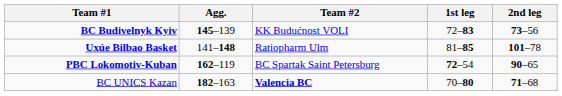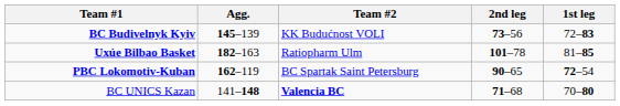 <table class=wikitable style="text-align:center">
 <tr>
 <th width=250>Team #1</th>
 <th width=100>Agg.</th>
 <th width=250>Team #2</th>
+<th width=88>2nd leg</th>
 <th width=88>1st leg</th>
-<th width=88>2nd leg</th>
 </tr>
 <tr>
 <td align=right><strong><a href='#'>BC Budivelnyk Kyiv</a></strong> </td>
 <td><strong>145</strong>–139</td>
 <td align=left> <a href='#'>KK Budućnost VOLI</a></td>
+<td><strong>73</strong>–56</td>
 <td>72–<strong>83</strong></td>
-<td><strong>73</strong>–56</td>
 </tr>
 <tr>
 <td align=right><strong><a href='#'>Uxúe Bilbao Basket</a></strong> </td>
-<td>141–<strong>148</strong></td>
+<td><strong>182</strong>–163</td>
 <td align=left> <a href='#'>Ratiopharm Ulm</a></td>
+<td><strong>101</strong>–78</td>
 <td>81–<strong>85</strong></td>
-<td><strong>101</strong>–78</td>
 </tr>
 <tr>
 <td align=right><strong><a href='#'>PBC Lokomotiv-Kuban</a></strong> </td>
 <td><strong>162</strong>–119</td>
 <td align=left> <a href='#'>BC Spartak Saint Petersburg</a></td>
+<td><strong>90</strong>–65</td>
 <td><strong>72</strong>–54</td>
-<td><strong>90</strong>–65</td>
 </tr>
 <tr>
 <td align=right><a href='#'>BC UNICS Kazan</a> </td>
-<td><strong>182</strong>–163</td>
+<td>141–<strong>148</strong></td>
 <td align=left> <strong><a href='#'>Valencia BC</a></strong></td>
+<td><strong>71</strong>–68</td>
 <td>70–<strong>80</strong></td>
-<td><strong>71</strong>–68</td>
 </tr>
 </table>
